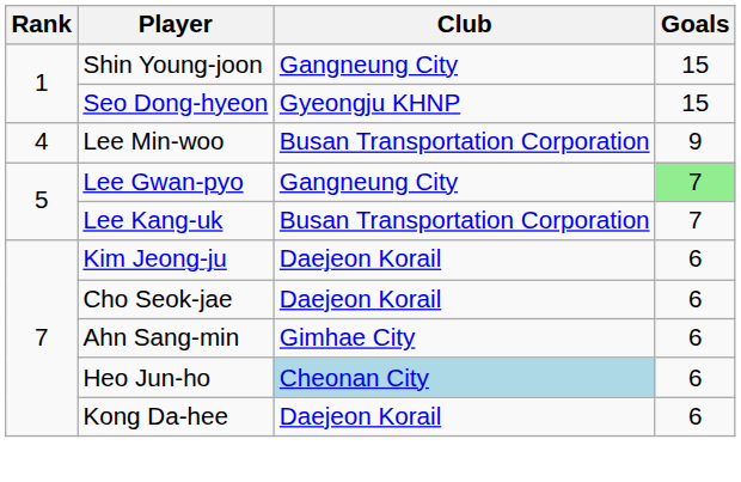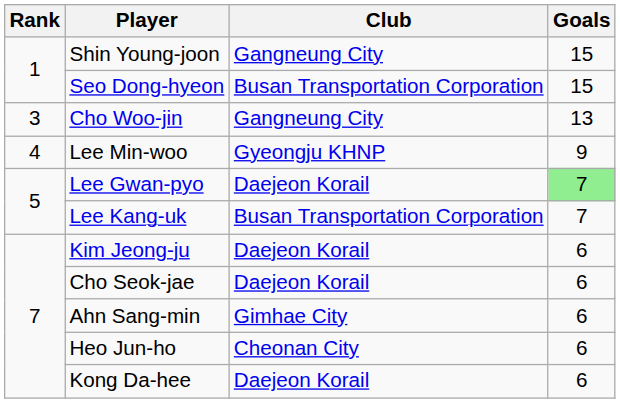 <table class=wikitable>
 <tr>
 <th>Rank</th>
 <th>Player</th>
 <th>Club</th>
 <th>Goals</th>
 </tr>
 <tr>
 <td align=center rowspan=2>1</td>
 <td> Shin Young-joon</td>
 <td><a href='#'>Gangneung City</a></td>
 <td align=center>15</td>
 </tr>
 <tr>
 <td> <a href='#'>Seo Dong-hyeon</a></td>
-<td><a href='#'>Gyeongju KHNP</a></td>
+<td><a href='#'>Busan Transportation Corporation</a></td>
 <td align=center>15</td>
+</tr>
+<tr>
+<td align=center>3</td>
+<td> <a href='#'>Cho Woo-jin</a></td>
+<td><a href='#'>Gangneung City</a></td>
+<td align=center>13</td>
 </tr>
 <tr>
 <td align=center>4</td>
 <td> Lee Min-woo</td>
-<td><a href='#'>Busan Transportation Corporation</a></td>
+<td><a href='#'>Gyeongju KHNP</a></td>
 <td align=center>9</td>
 </tr>
 <tr>
 <td align=center rowspan=2>5</td>
 <td> <a href='#'>Lee Gwan-pyo</a></td>
-<td><a href='#'>Gangneung City</a></td>
+<td><a href='#'>Daejeon Korail</a></td>
 <td align=center style="background: lightgreen;">7</td>
 </tr>
 <tr>
 <td> <a href='#'>Lee Kang-uk</a></td>
 <td><a href='#'>Busan Transportation Corporation</a></td>
 <td align=center>7</td>
 </tr>
 <tr>
 <td align=center rowspan=5>7</td>
 <td> <a href='#'>Kim Jeong-ju</a></td>
 <td><a href='#'>Daejeon Korail</a></td>
 <td align=center>6</td>
 </tr>
 <tr>
 <td> Cho Seok-jae</td>
 <td><a href='#'>Daejeon Korail</a></td>
 <td align=center>6</td>
 </tr>
 <tr>
 <td> Ahn Sang-min</td>
 <td><a href='#'>Gimhae City</a></td>
 <td align=center>6</td>
 </tr>
 <tr>
 <td> Heo Jun-ho</td>
-<td style="background: lightblue;"><a href='#'>Cheonan City</a></td>
+<td><a href='#'>Cheonan City</a></td>
 <td align=center>6</td>
 </tr>
 <tr>
 <td> Kong Da-hee</td>
 <td><a href='#'>Daejeon Korail</a></td>
 <td align=center>6</td>
 </tr>
 </table>
